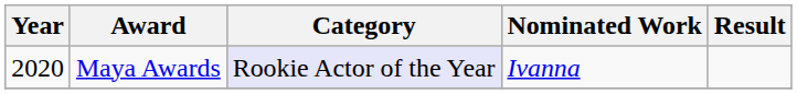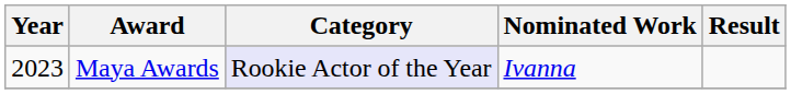 <table class="wikitable">
 <tr>
 <th>Year</th>
 <th>Award</th>
 <th>Category</th>
 <th>Nominated Work</th>
 <th>Result</th>
 </tr>
 <tr>
-<td>2020</td>
+<td>2023</td>
 <td><a href='#'>Maya Awards</a></td>
 <td style="background: lavender;">Rookie Actor of the Year</td>
 <td><em><a href='#'>Ivanna</a></em></td>
 <td></td>
 </tr>
 <tr>
 </tr>
 </table>
